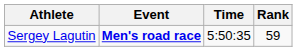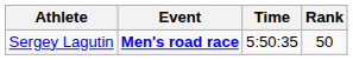 <table class=wikitable style="font-size:90%">
 <tr>
 <th>Athlete</th>
 <th>Event</th>
 <th>Time</th>
 <th>Rank</th>
 </tr>
 <tr align=center>
 <td align=left><a href='#'>Sergey Lagutin</a></td>
 <td align=left><strong><a href='#'>Men's road race</a></strong></td>
 <td>5:50:35</td>
-<td>59</td>
+<td>50</td>
 </tr>
 </table>
